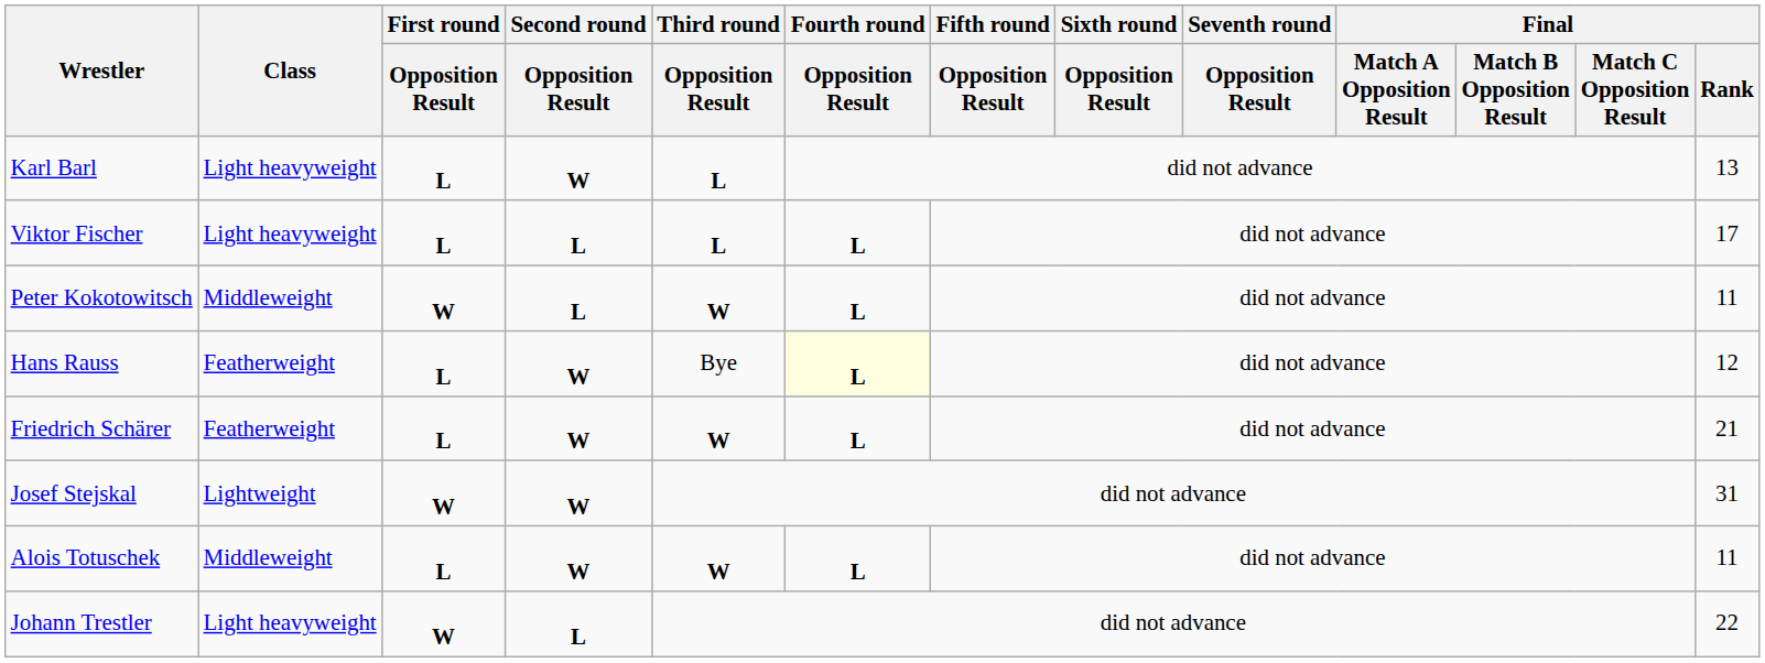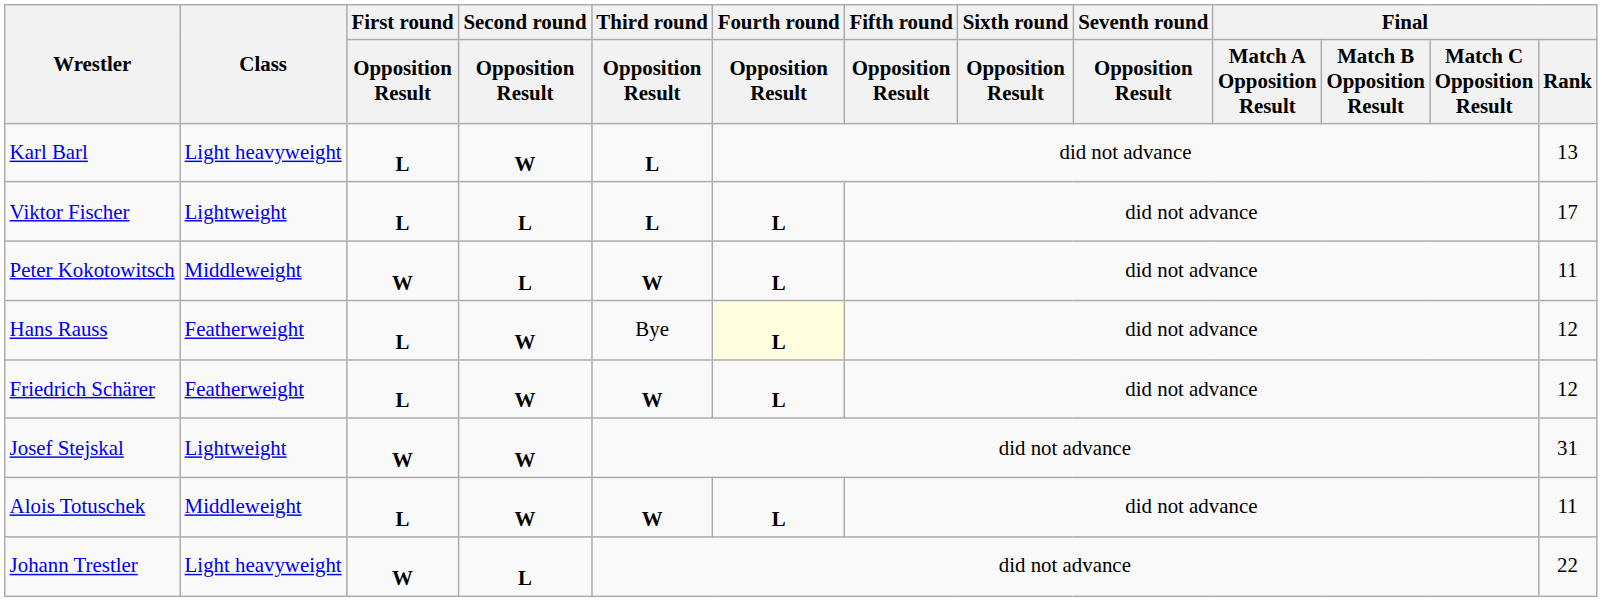 <table class=wikitable style="font-size:90%">
 <tr>
 <th rowspan="2">Wrestler</th>
 <th rowspan="2">Class</th>
 <th>First round</th>
 <th>Second round</th>
 <th>Third round</th>
 <th>Fourth round</th>
 <th>Fifth round</th>
 <th>Sixth round</th>
 <th>Seventh round</th>
 <th colspan="4">Final</th>
 </tr>
 <tr>
 <th>Opposition<br>Result</th>
 <th>Opposition<br>Result</th>
 <th>Opposition<br>Result</th>
 <th>Opposition<br>Result</th>
 <th>Opposition<br>Result</th>
 <th>Opposition<br>Result</th>
 <th>Opposition<br>Result</th>
 <th>Match A<br>Opposition<br>Result</th>
 <th>Match B<br>Opposition<br>Result</th>
 <th>Match C<br>Opposition<br>Result</th>
 <th>Rank</th>
 </tr>
 <tr>
 <td><a href='#'>Karl Barl</a></td>
 <td><a href='#'>Light heavyweight</a></td>
 <td align=center> <br> <strong>L</strong></td>
 <td align=center> <br> <strong>W</strong></td>
 <td align=center> <br> <strong>L</strong></td>
 <td align=center colspan=7>did not advance</td>
 <td align=center>13</td>
 </tr>
 <tr>
 <td><a href='#'>Viktor Fischer</a></td>
-<td><a href='#'>Light heavyweight</a></td>
+<td><a href='#'>Lightweight</a></td>
 <td align=center> <br> <strong>L</strong></td>
 <td align=center> <br> <strong>L</strong></td>
 <td align=center> <br> <strong>L</strong></td>
 <td align=center> <br> <strong>L</strong></td>
 <td align=center colspan=6>did not advance</td>
 <td align=center>17</td>
 </tr>
 <tr>
 <td><a href='#'>Peter Kokotowitsch</a></td>
 <td><a href='#'>Middleweight</a></td>
 <td align=center> <br> <strong>W</strong></td>
 <td align=center> <br> <strong>L</strong></td>
 <td align=center> <br> <strong>W</strong></td>
 <td align=center> <br> <strong>L</strong></td>
 <td align=center colspan=6>did not advance</td>
 <td align=center>11</td>
 </tr>
 <tr>
 <td><a href='#'>Hans Rauss</a></td>
 <td><a href='#'>Featherweight</a></td>
 <td align=center> <br> <strong>L</strong></td>
 <td align=center> <br> <strong>W</strong></td>
 <td align=center>Bye</td>
 <td align=center style="background: lightyellow;"> <br> <strong>L</strong></td>
 <td align=center colspan=6>did not advance</td>
 <td align=center>12</td>
 </tr>
 <tr>
 <td><a href='#'>Friedrich Schärer</a></td>
 <td><a href='#'>Featherweight</a></td>
 <td align=center> <br> <strong>L</strong></td>
 <td align=center> <br> <strong>W</strong></td>
 <td align=center> <br> <strong>W</strong></td>
 <td align=center> <br> <strong>L</strong></td>
 <td align=center colspan=6>did not advance</td>
-<td align=center>21</td>
+<td align=center>12</td>
 </tr>
 <tr>
 <td><a href='#'>Josef Stejskal</a></td>
 <td><a href='#'>Lightweight</a></td>
 <td align=center> <br> <strong>W</strong></td>
 <td align=center> <br> <strong>W</strong></td>
 <td align=center colspan=8>did not advance</td>
 <td align=center>31</td>
 </tr>
 <tr>
 <td><a href='#'>Alois Totuschek</a></td>
 <td><a href='#'>Middleweight</a></td>
 <td align=center> <br> <strong>L</strong></td>
 <td align=center> <br> <strong>W</strong></td>
 <td align=center> <br> <strong>W</strong></td>
 <td align=center> <br> <strong>L</strong></td>
 <td align=center colspan=6>did not advance</td>
 <td align=center>11</td>
 </tr>
 <tr>
 <td><a href='#'>Johann Trestler</a></td>
 <td><a href='#'>Light heavyweight</a></td>
 <td align=center> <br> <strong>W</strong></td>
 <td align=center> <br> <strong>L</strong></td>
 <td align=center colspan=8>did not advance</td>
 <td align=center>22</td>
 </tr>
 </table>
